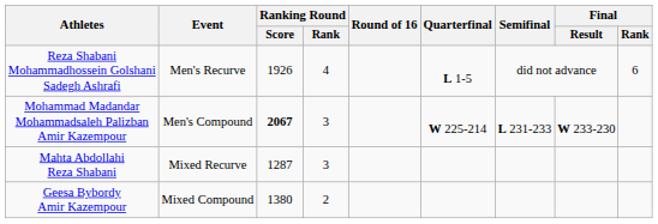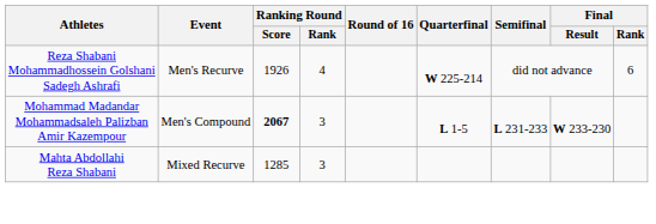 <table class=wikitable style=font-size:90%;text-align:center>
 <tr>
 <th rowspan=2>Athletes</th>
 <th rowspan=2>Event</th>
 <th colspan=2>Ranking Round</th>
 <th rowspan=2>Round of 16</th>
 <th rowspan=2>Quarterfinal</th>
 <th rowspan=2>Semifinal</th>
 <th colspan=2>Final</th>
 </tr>
 <tr style=font-size:95%>
 <th>Score</th>
 <th>Rank</th>
 <th>Result</th>
 <th>Rank</th>
 </tr>
 <tr>
 <td><a href='#'>Reza Shabani</a><br><a href='#'>Mohammadhossein Golshani</a><br><a href='#'>Sadegh Ashrafi</a></td>
 <td>Men's Recurve</td>
 <td>1926</td>
 <td>4</td>
 <td></td>
-<td><br><strong>L</strong> 1-5</td>
+<td><br><strong>W</strong> 225-214</td>
 <td colspan=2>did not advance</td>
 <td>6</td>
 </tr>
 <tr>
 <td><a href='#'>Mohammad Madandar</a><br><a href='#'>Mohammadsaleh Palizban</a><br><a href='#'>Amir Kazempour</a></td>
 <td>Men's Compound</td>
 <td><strong>2067</strong></td>
 <td>3</td>
 <td></td>
-<td><br><strong>W</strong> 225-214</td>
+<td><br><strong>L</strong> 1-5</td>
 <td><br><strong>L</strong> 231-233</td>
 <td><br><strong>W</strong> 233-230</td>
 <td></td>
 </tr>
 <tr>
 <td><a href='#'>Mahta Abdollahi</a><br><a href='#'>Reza Shabani</a></td>
 <td>Mixed Recurve</td>
-<td>1287</td>
+<td>1285</td>
 <td>3</td>
 <td></td>
 <td></td>
 <td></td>
 <td></td>
 <td></td>
 </tr>
-<tr>
-<td><a href='#'>Geesa Bybordy</a><br><a href='#'>Amir Kazempour</a></td>
-<td>Mixed Compound</td>
-<td>1380</td>
-<td>2</td>
-<td></td>
-<td></td>
-<td></td>
-<td></td>
-<td></td>
-</tr>
 </table>
